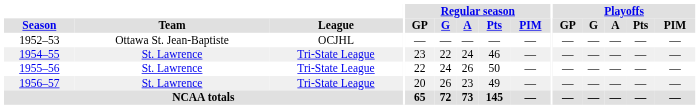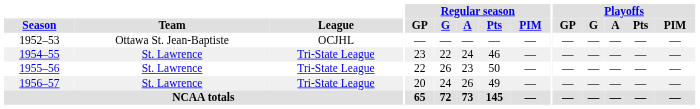 <table border="0" cellpadding="1" cellspacing="0" style="text-align:center; width:60em">
 <tr bgcolor="#e0e0e0">
 <th colspan="3" bgcolor="#ffffff"></th>
 <th rowspan="99" bgcolor="#ffffff"></th>
 <th colspan="5"><a href='#'>Regular season</a></th>
 <th rowspan="99" bgcolor="#ffffff"></th>
 <th colspan="5"><a href='#'>Playoffs</a></th>
 </tr>
 <tr bgcolor="#e0e0e0">
 <th><a href='#'>Season</a></th>
 <th>Team</th>
 <th>League</th>
 <th>GP</th>
 <th><a href='#'>G</a></th>
 <th><a href='#'>A</a></th>
 <th><a href='#'>Pts</a></th>
 <th><a href='#'>PIM</a></th>
 <th>GP</th>
 <th>G</th>
 <th>A</th>
 <th>Pts</th>
 <th>PIM</th>
 </tr>
 <tr>
 <td>1952–53</td>
 <td>Ottawa St. Jean-Baptiste</td>
 <td>OCJHL</td>
 <td>—</td>
 <td>—</td>
 <td>—</td>
 <td>—</td>
 <td>—</td>
 <td>—</td>
 <td>—</td>
 <td>—</td>
 <td>—</td>
 <td>—</td>
 </tr>
 <tr bgcolor="f0f0f0">
 <td><a href='#'>1954–55</a></td>
 <td><a href='#'>St. Lawrence</a></td>
 <td><a href='#'>Tri-State League</a></td>
 <td>23</td>
 <td>22</td>
 <td>24</td>
 <td>46</td>
 <td>—</td>
 <td>—</td>
 <td>—</td>
 <td>—</td>
 <td>—</td>
 <td>—</td>
 </tr>
 <tr>
 <td><a href='#'>1955–56</a></td>
 <td><a href='#'>St. Lawrence</a></td>
 <td><a href='#'>Tri-State League</a></td>
 <td>22</td>
-<td>24</td>
 <td>26</td>
+<td>23</td>
 <td>50</td>
 <td>—</td>
 <td>—</td>
 <td>—</td>
 <td>—</td>
 <td>—</td>
 <td>—</td>
 </tr>
 <tr bgcolor="f0f0f0">
 <td><a href='#'>1956–57</a></td>
 <td><a href='#'>St. Lawrence</a></td>
 <td><a href='#'>Tri-State League</a></td>
 <td>20</td>
+<td>24</td>
 <td>26</td>
-<td>23</td>
 <td>49</td>
 <td>—</td>
 <td>—</td>
 <td>—</td>
 <td>—</td>
 <td>—</td>
 <td>—</td>
 </tr>
 <tr bgcolor="#e0e0e0">
 <th colspan="3">NCAA totals</th>
 <th>65</th>
 <th>72</th>
 <th>73</th>
 <th>145</th>
 <th>—</th>
 <th>—</th>
 <th>—</th>
 <th>—</th>
 <th>—</th>
 <th>—</th>
 </tr>
 </table>
